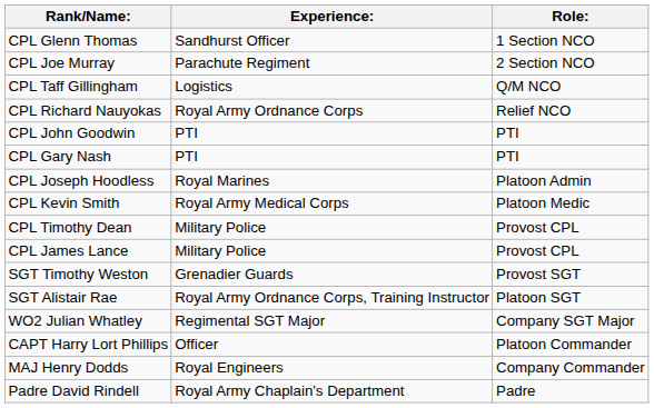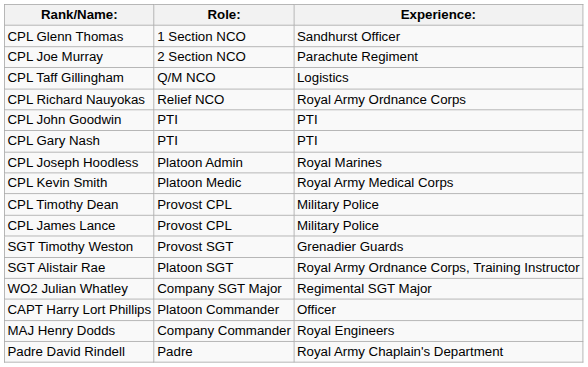 <table class="wikitable">
 <tr>
 <th>Rank/Name:</th>
+<th>Role:</th>
 <th>Experience:</th>
-<th>Role:</th>
 </tr>
 <tr>
 <td>CPL Glenn Thomas</td>
+<td>1 Section NCO</td>
 <td>Sandhurst Officer</td>
-<td>1 Section NCO</td>
 </tr>
 <tr>
 <td>CPL Joe Murray</td>
+<td>2 Section NCO</td>
 <td>Parachute Regiment</td>
-<td>2 Section NCO</td>
 </tr>
 <tr>
 <td>CPL Taff Gillingham</td>
+<td>Q/M NCO</td>
 <td>Logistics</td>
-<td>Q/M NCO</td>
 </tr>
 <tr>
 <td>CPL Richard Nauyokas</td>
+<td>Relief NCO</td>
 <td>Royal Army Ordnance Corps</td>
-<td>Relief NCO</td>
 </tr>
 <tr>
 <td>CPL John Goodwin</td>
 <td>PTI</td>
 <td>PTI</td>
 </tr>
 <tr>
 <td>CPL Gary Nash</td>
 <td>PTI</td>
 <td>PTI</td>
 </tr>
 <tr>
 <td>CPL Joseph Hoodless</td>
+<td>Platoon Admin</td>
 <td>Royal Marines</td>
-<td>Platoon Admin</td>
 </tr>
 <tr>
 <td>CPL Kevin Smith</td>
+<td>Platoon Medic</td>
 <td>Royal Army Medical Corps</td>
-<td>Platoon Medic</td>
 </tr>
 <tr>
 <td>CPL Timothy Dean</td>
+<td>Provost CPL</td>
 <td>Military Police</td>
-<td>Provost CPL</td>
 </tr>
 <tr>
 <td>CPL James Lance</td>
+<td>Provost CPL</td>
 <td>Military Police</td>
-<td>Provost CPL</td>
 </tr>
 <tr>
 <td>SGT Timothy Weston</td>
+<td>Provost SGT</td>
 <td>Grenadier Guards</td>
-<td>Provost SGT</td>
 </tr>
 <tr>
 <td>SGT Alistair Rae</td>
+<td>Platoon SGT</td>
 <td>Royal Army Ordnance Corps, Training Instructor</td>
-<td>Platoon SGT</td>
 </tr>
 <tr>
 <td>WO2 Julian Whatley</td>
+<td>Company SGT Major</td>
 <td>Regimental SGT Major</td>
-<td>Company SGT Major</td>
 </tr>
 <tr>
 <td>CAPT Harry Lort Phillips</td>
+<td>Platoon Commander</td>
 <td>Officer</td>
-<td>Platoon Commander</td>
 </tr>
 <tr>
 <td>MAJ Henry Dodds</td>
+<td>Company Commander</td>
 <td>Royal Engineers</td>
-<td>Company Commander</td>
 </tr>
 <tr>
 <td>Padre David Rindell</td>
+<td>Padre</td>
 <td>Royal Army Chaplain's Department</td>
-<td>Padre</td>
 </tr>
 </table>
